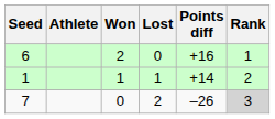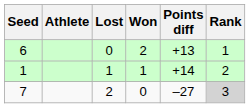 <table class="wikitable">
 <tr>
 <th>Seed</th>
 <th>Athlete</th>
+<th>Lost</th>
 <th>Won</th>
-<th>Lost</th>
 <th>Points<br>diff</th>
 <th>Rank</th>
 </tr>
 <tr bgcolor="#ccffcc">
 <td align="center">6</td>
 <td><strong></strong></td>
+<td align="center">0</td>
 <td align="center">2</td>
-<td align="center">0</td>
-<td align="center">+16</td>
+<td align="center">+13</td>
 <td align="center">1</td>
 </tr>
 <tr bgcolor="#ccffcc">
 <td align="center">1</td>
 <td><strong></strong></td>
 <td align="center">1</td>
 <td align="center">1</td>
 <td align="center">+14</td>
 <td align="center">2</td>
 </tr>
 <tr>
 <td align="center">7</td>
 <td></td>
+<td align="center">2</td>
 <td align="center">0</td>
-<td align="center">2</td>
-<td align="center">–26</td>
+<td align="center">–27</td>
 <td align="center" style="background: lightgrey;">3</td>
 </tr>
 </table>
